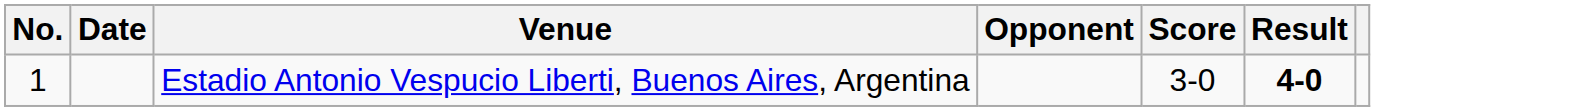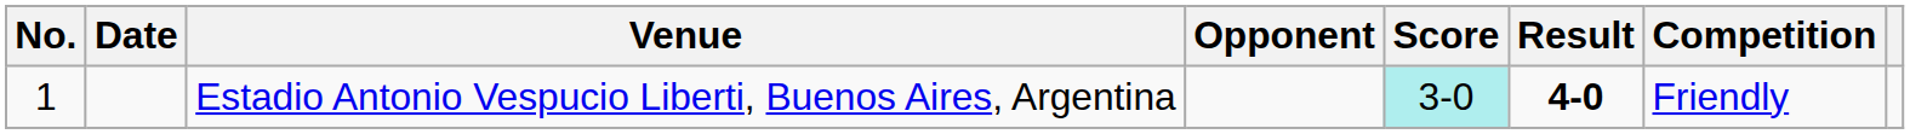 <table class="wikitable sortable">
 <tr>
 <th scope="col">No.</th>
 <th scope="col">Date</th>
 <th scope="col">Venue</th>
 <th scope="col">Opponent</th>
 <th scope="col">Score</th>
 <th scope="col">Result</th>
+<th scope="col">Competition</th>
 <th scope="col" class="unsortable"></th>
 </tr>
 <tr>
 <td style="text-align:center">1</td>
 <td></td>
 <td><a href='#'>Estadio Antonio Vespucio Liberti</a>, <a href='#'>Buenos Aires</a>, Argentina</td>
 <td></td>
-<td style="text-align:center">3-0</td>
+<td style="background: paleturquoise; text-align:center">3-0</td>
 <td style="text-align:center"><strong>4-0</strong></td>
+<td><a href='#'>Friendly</a></td>
 <td></td>
 </tr>
 </table>
